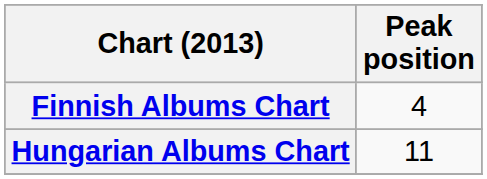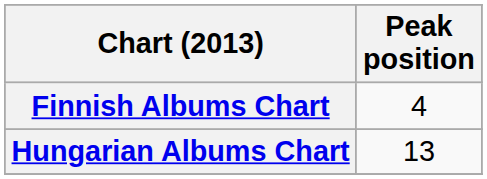 <table class="wikitable plainrowheaders sortable" style="text-align:center;">
 <tr>
 <th scope="col">Chart (2013)</th>
 <th scope="col">Peak<br>position</th>
 </tr>
 <tr>
 <th scope="row"><a href='#'>Finnish Albums Chart</a></th>
 <td>4</td>
 </tr>
 <tr>
 <th scope="row"><a href='#'>Hungarian Albums Chart</a></th>
-<td>11</td>
+<td>13</td>
 </tr>
 <tr>
 </tr>
 </table>
